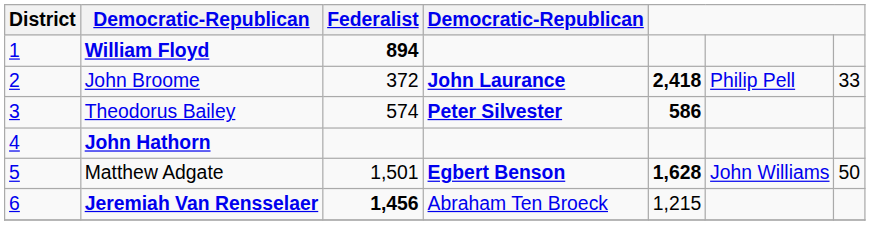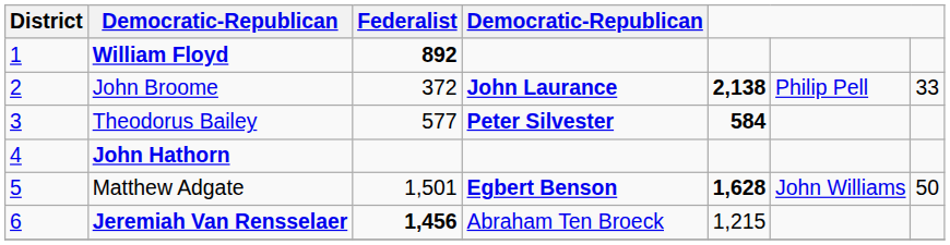 <table class=wikitable>
 <tr bgcolor=lightgrey>
 <th>District</th>
 <th><a href='#'>Democratic-Republican</a></th>
 <th><a href='#'>Federalist</a></th>
 <th><a href='#'>Democratic-Republican</a></th>
 </tr>
 <tr>
 <td><a href='#'>1</a></td>
 <td><strong><a href='#'>William Floyd</a></strong></td>
-<td align="right"><strong>894</strong></td>
+<td align="right"><strong>892</strong></td>
 <td></td>
 <td align="right"></td>
 <td></td>
 <td align="right"></td>
 </tr>
 <tr>
 <td><a href='#'>2</a></td>
 <td><a href='#'>John Broome</a></td>
 <td align="right">372</td>
 <td><strong><a href='#'>John Laurance</a></strong></td>
-<td align="right"><strong>2,418</strong></td>
+<td align="right"><strong>2,138</strong></td>
 <td><a href='#'>Philip Pell</a></td>
 <td align="right">33</td>
 </tr>
 <tr>
 <td><a href='#'>3</a></td>
 <td><a href='#'>Theodorus Bailey</a></td>
-<td align="right">574</td>
+<td align="right">577</td>
 <td><strong><a href='#'>Peter Silvester</a></strong></td>
-<td align="right"><strong>586</strong></td>
+<td align="right"><strong>584</strong></td>
 <td></td>
 <td></td>
 </tr>
 <tr>
 <td><a href='#'>4</a></td>
 <td><strong><a href='#'>John Hathorn</a></strong></td>
 <td align="right"></td>
 <td></td>
 <td></td>
 <td></td>
 <td></td>
 </tr>
 <tr>
 <td><a href='#'>5</a></td>
 <td>Matthew Adgate</td>
 <td align="right">1,501</td>
 <td><strong><a href='#'>Egbert Benson</a></strong></td>
 <td align="right"><strong>1,628</strong></td>
 <td><a href='#'>John Williams</a></td>
 <td align="right">50</td>
 </tr>
 <tr>
 <td><a href='#'>6</a></td>
 <td><strong><a href='#'>Jeremiah Van Rensselaer</a></strong></td>
 <td align="right"><strong>1,456</strong></td>
 <td><a href='#'>Abraham Ten Broeck</a></td>
 <td align="right">1,215</td>
 <td></td>
 <td></td>
 </tr>
 <tr>
 </tr>
 </table>
